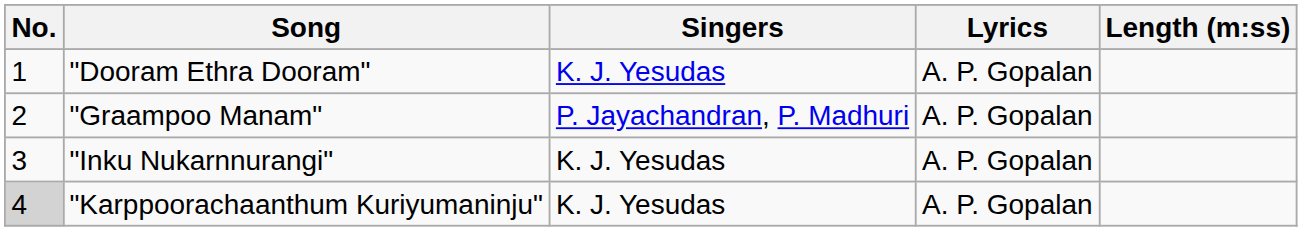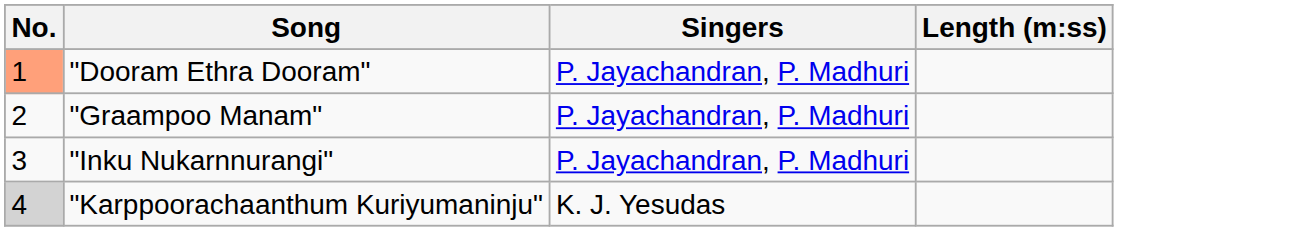 <table class="wikitable" style="font-size:95%;">
 <tr>
 <th>No.</th>
 <th>Song</th>
 <th>Singers</th>
-<th>Lyrics</th>
 <th>Length (m:ss)</th>
 </tr>
 <tr>
-<td>1</td>
+<td style="background: lightsalmon;">1</td>
 <td>"Dooram Ethra Dooram"</td>
-<td><a href='#'>K. J. Yesudas</a></td>
-<td>A. P. Gopalan</td>
+<td><a href='#'>P. Jayachandran</a>, <a href='#'>P. Madhuri</a></td>
 <td></td>
 </tr>
 <tr>
 <td>2</td>
 <td>"Graampoo Manam"</td>
 <td><a href='#'>P. Jayachandran</a>, <a href='#'>P. Madhuri</a></td>
-<td>A. P. Gopalan</td>
 <td></td>
 </tr>
 <tr>
 <td>3</td>
 <td>"Inku Nukarnnurangi"</td>
-<td>K. J. Yesudas</td>
-<td>A. P. Gopalan</td>
+<td><a href='#'>P. Jayachandran</a>, <a href='#'>P. Madhuri</a></td>
 <td></td>
 </tr>
 <tr>
 <td style="background: lightgrey;">4</td>
 <td>"Karppoorachaanthum Kuriyumaninju"</td>
 <td>K. J. Yesudas</td>
-<td>A. P. Gopalan</td>
 <td></td>
 </tr>
 </table>
